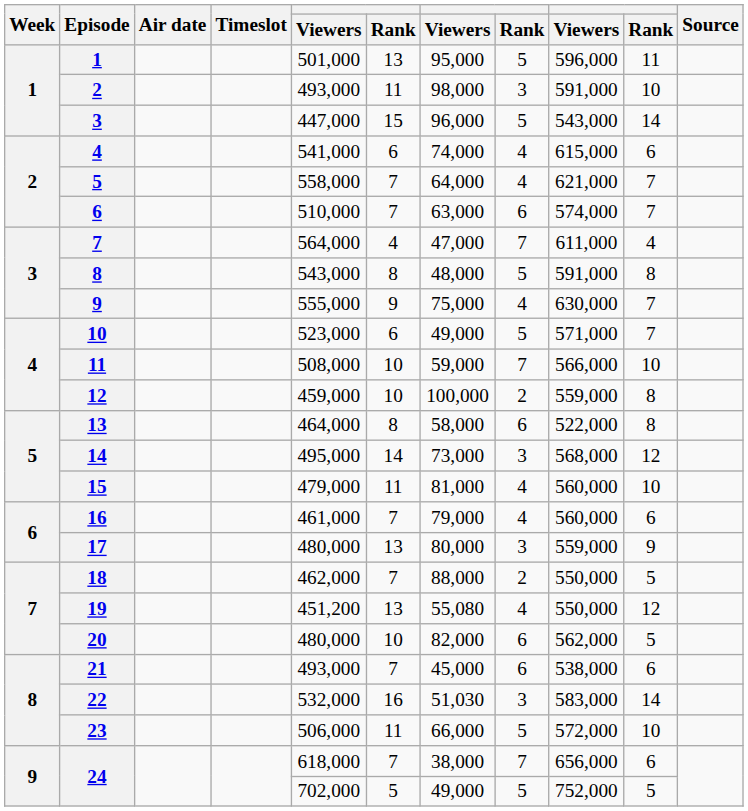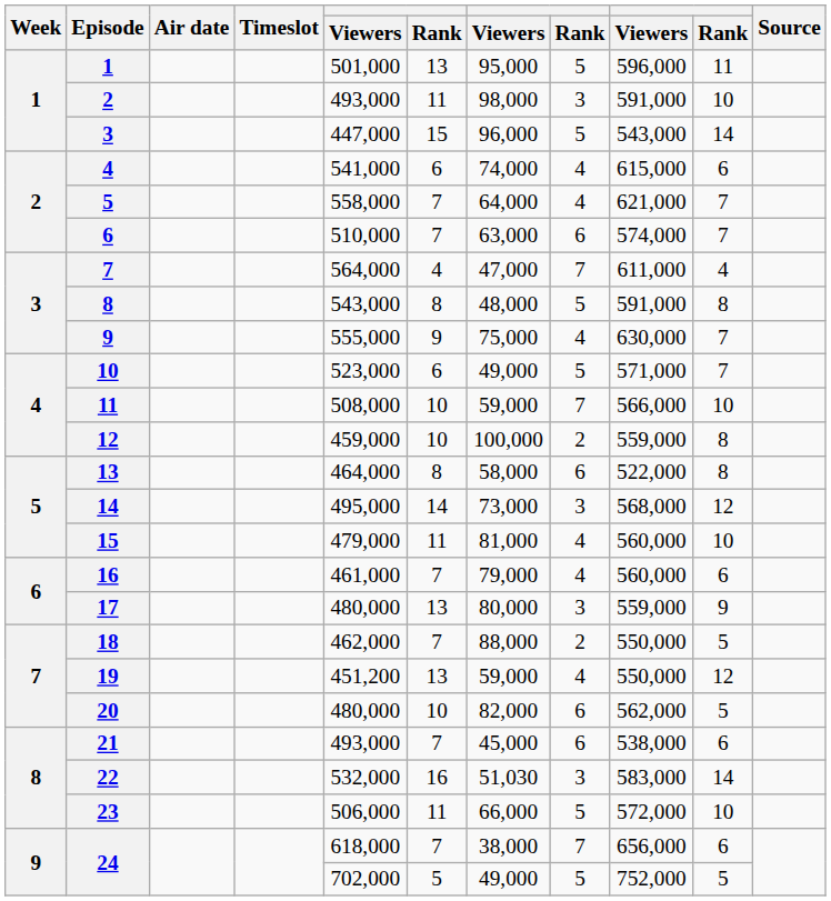 <table class="wikitable nowrap" style="text-align:center; font-size:90%; line-height:16px;">
 <tr>
 <th rowspan="2">Week</th>
 <th rowspan="2">Episode</th>
 <th rowspan="2" class="unsortable">Air date</th>
 <th rowspan="2" class="unsortable">Timeslot</th>
 <th colspan="2"></th>
 <th colspan="2"></th>
 <th colspan="2"></th>
 <th rowspan="2">Source</th>
 </tr>
 <tr>
 <th>Viewers</th>
 <th>Rank</th>
 <th>Viewers</th>
 <th>Rank</th>
 <th>Viewers</th>
 <th>Rank</th>
 </tr>
 <tr>
 <th rowspan="3">1</th>
 <th><a href='#'>1</a></th>
 <td style="text-align:left"></td>
 <td style="text-align:left"></td>
 <td>501,000</td>
 <td>13</td>
 <td>95,000</td>
 <td>5</td>
 <td>596,000</td>
 <td>11</td>
 <td></td>
 </tr>
 <tr>
 <th><a href='#'>2</a></th>
 <td style="text-align:left"></td>
 <td style="text-align:left"></td>
 <td>493,000</td>
 <td>11</td>
 <td>98,000</td>
 <td>3</td>
 <td>591,000</td>
 <td>10</td>
 <td></td>
 </tr>
 <tr>
 <th><a href='#'>3</a></th>
 <td style="text-align:left"></td>
 <td style="text-align:left"></td>
 <td>447,000</td>
 <td>15</td>
 <td>96,000</td>
 <td>5</td>
 <td>543,000</td>
 <td>14</td>
 <td></td>
 </tr>
 <tr>
 <th rowspan="3">2</th>
 <th><a href='#'>4</a></th>
 <td style="text-align:left"></td>
 <td style="text-align:left"></td>
 <td>541,000</td>
 <td>6</td>
 <td>74,000</td>
 <td>4</td>
 <td>615,000</td>
 <td>6</td>
 <td></td>
 </tr>
 <tr>
 <th><a href='#'>5</a></th>
 <td style="text-align:left"></td>
 <td style="text-align:left"></td>
 <td>558,000</td>
 <td>7</td>
 <td>64,000</td>
 <td>4</td>
 <td>621,000</td>
 <td>7</td>
 <td></td>
 </tr>
 <tr>
 <th><a href='#'>6</a></th>
 <td style="text-align:left"></td>
 <td style="text-align:left"></td>
 <td>510,000</td>
 <td>7</td>
 <td>63,000</td>
 <td>6</td>
 <td>574,000</td>
 <td>7</td>
 <td></td>
 </tr>
 <tr>
 <th rowspan="3">3</th>
 <th><a href='#'>7</a></th>
 <td style="text-align:left"></td>
 <td style="text-align:left"></td>
 <td>564,000</td>
 <td>4</td>
 <td>47,000</td>
 <td>7</td>
 <td>611,000</td>
 <td>4</td>
 <td></td>
 </tr>
 <tr>
 <th><a href='#'>8</a></th>
 <td style="text-align:left"></td>
 <td style="text-align:left"></td>
 <td>543,000</td>
 <td>8</td>
 <td>48,000</td>
 <td>5</td>
 <td>591,000</td>
 <td>8</td>
 <td></td>
 </tr>
 <tr>
 <th><a href='#'>9</a></th>
 <td style="text-align:left"></td>
 <td style="text-align:left"></td>
 <td>555,000</td>
 <td>9</td>
 <td>75,000</td>
 <td>4</td>
 <td>630,000</td>
 <td>7</td>
 <td></td>
 </tr>
 <tr>
 <th rowspan="3">4</th>
 <th><a href='#'>10</a></th>
 <td style="text-align:left"></td>
 <td style="text-align:left"></td>
 <td>523,000</td>
 <td>6</td>
 <td>49,000</td>
 <td>5</td>
 <td>571,000</td>
 <td>7</td>
 <td></td>
 </tr>
 <tr>
 <th><a href='#'>11</a></th>
 <td style="text-align:left"></td>
 <td style="text-align:left"></td>
 <td>508,000</td>
 <td>10</td>
 <td>59,000</td>
 <td>7</td>
 <td>566,000</td>
 <td>10</td>
 <td></td>
 </tr>
 <tr>
 <th><a href='#'>12</a></th>
 <td style="text-align:left"></td>
 <td style="text-align:left"></td>
 <td>459,000</td>
 <td>10</td>
 <td>100,000</td>
 <td>2</td>
 <td>559,000</td>
 <td>8</td>
 <td></td>
 </tr>
 <tr>
 <th rowspan="3">5</th>
 <th><a href='#'>13</a></th>
 <td style="text-align:left"></td>
 <td style="text-align:left"></td>
 <td>464,000</td>
 <td>8</td>
 <td>58,000</td>
 <td>6</td>
 <td>522,000</td>
 <td>8</td>
 <td></td>
 </tr>
 <tr>
 <th><a href='#'>14</a></th>
 <td style="text-align:left"></td>
 <td style="text-align:left"></td>
 <td>495,000</td>
 <td>14</td>
 <td>73,000</td>
 <td>3</td>
 <td>568,000</td>
 <td>12</td>
 <td></td>
 </tr>
 <tr>
 <th><a href='#'>15</a></th>
 <td style="text-align:left"></td>
 <td style="text-align:left"></td>
 <td>479,000</td>
 <td>11</td>
 <td>81,000</td>
 <td>4</td>
 <td>560,000</td>
 <td>10</td>
 <td></td>
 </tr>
 <tr>
 <th rowspan="2">6</th>
 <th><a href='#'>16</a></th>
 <td style="text-align:left"></td>
 <td style="text-align:left"></td>
 <td>461,000</td>
 <td>7</td>
 <td>79,000</td>
 <td>4</td>
 <td>560,000</td>
 <td>6</td>
 <td></td>
 </tr>
 <tr>
 <th><a href='#'>17</a></th>
 <td style="text-align:left"></td>
 <td style="text-align:left"></td>
 <td>480,000</td>
 <td>13</td>
 <td>80,000</td>
 <td>3</td>
 <td>559,000</td>
 <td>9</td>
 <td></td>
 </tr>
 <tr>
 <th rowspan="3">7</th>
 <th><a href='#'>18</a></th>
 <td style="text-align:left"></td>
 <td style="text-align:left"></td>
 <td>462,000</td>
 <td>7</td>
 <td>88,000</td>
 <td>2</td>
 <td>550,000</td>
 <td>5</td>
 <td></td>
 </tr>
 <tr>
 <th><a href='#'>19</a></th>
 <td style="text-align:left"></td>
 <td style="text-align:left"></td>
 <td>451,200</td>
 <td>13</td>
-<td>55,080</td>
+<td>59,000</td>
 <td>4</td>
 <td>550,000</td>
 <td>12</td>
 <td></td>
 </tr>
 <tr>
 <th><a href='#'>20</a></th>
 <td style="text-align:left"></td>
 <td style="text-align:left"></td>
 <td>480,000</td>
 <td>10</td>
 <td>82,000</td>
 <td>6</td>
 <td>562,000</td>
 <td>5</td>
 <td></td>
 </tr>
 <tr>
 <th rowspan="3">8</th>
 <th><a href='#'>21</a></th>
 <td style="text-align:left"></td>
 <td style="text-align:left"></td>
 <td>493,000</td>
 <td>7</td>
 <td>45,000</td>
 <td>6</td>
 <td>538,000</td>
 <td>6</td>
 <td></td>
 </tr>
 <tr>
 <th><a href='#'>22</a></th>
 <td style="text-align:left"></td>
 <td style="text-align:left"></td>
 <td>532,000</td>
 <td>16</td>
 <td>51,030</td>
 <td>3</td>
 <td>583,000</td>
 <td>14</td>
 <td></td>
 </tr>
 <tr>
 <th><a href='#'>23</a></th>
 <td style="text-align:left"></td>
 <td style="text-align:left"></td>
 <td>506,000</td>
 <td>11</td>
 <td>66,000</td>
 <td>5</td>
 <td>572,000</td>
 <td>10</td>
 <td></td>
 </tr>
 <tr>
 <th rowspan="2">9</th>
 <th rowspan=2><a href='#'>24</a></th>
 <td rowspan="2"style="text-align:left"></td>
 <td rowspan="2"style="text-align:left"></td>
 <td>618,000</td>
 <td>7</td>
 <td>38,000</td>
 <td>7</td>
 <td>656,000</td>
 <td>6</td>
 <td rowspan=2></td>
 </tr>
 <tr>
 <td>702,000</td>
 <td>5</td>
 <td>49,000</td>
 <td>5</td>
 <td>752,000</td>
 <td>5</td>
 </tr>
 </table>
